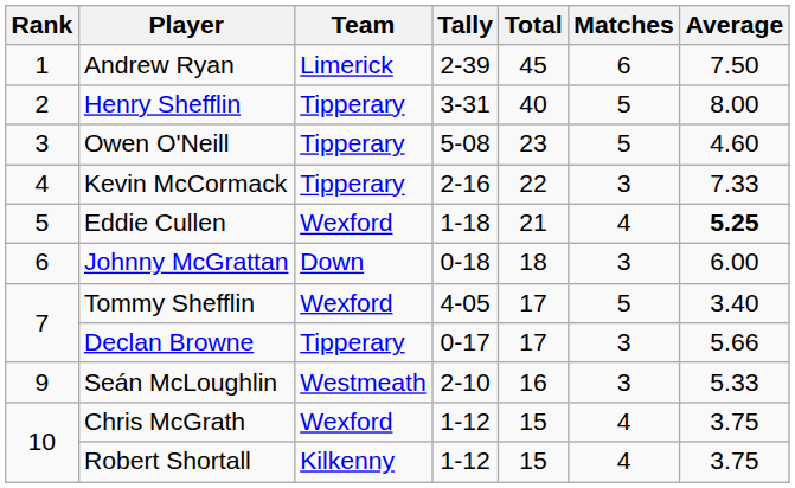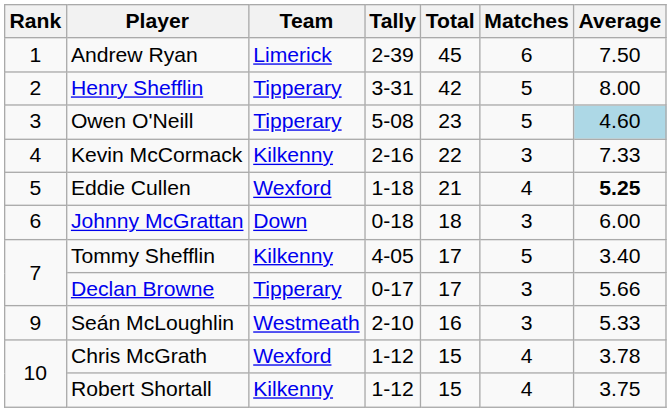 <table class="wikitable">
 <tr>
 <th>Rank</th>
 <th>Player</th>
 <th>Team</th>
 <th>Tally</th>
 <th>Total</th>
 <th>Matches</th>
 <th>Average</th>
 </tr>
 <tr>
 <td rowspan=1 align=center>1</td>
 <td>Andrew Ryan</td>
 <td><a href='#'>Limerick</a></td>
 <td align=center>2-39</td>
 <td align=center>45</td>
 <td align=center>6</td>
 <td align=center>7.50</td>
 </tr>
 <tr>
 <td rowspan=1 align=center>2</td>
 <td><a href='#'>Henry Shefflin</a></td>
 <td><a href='#'>Tipperary</a></td>
 <td align=center>3-31</td>
-<td align=center>40</td>
+<td align=center>42</td>
 <td align=center>5</td>
 <td align=center>8.00</td>
 </tr>
 <tr>
 <td rowspan=1 align=center>3</td>
 <td>Owen O'Neill</td>
 <td><a href='#'>Tipperary</a></td>
 <td align=center>5-08</td>
 <td align=center>23</td>
 <td align=center>5</td>
-<td align=center>4.60</td>
+<td align=center style="background: lightblue;">4.60</td>
 </tr>
 <tr>
 <td rowspan=1 align=center>4</td>
 <td>Kevin McCormack</td>
-<td><a href='#'>Tipperary</a></td>
+<td><a href='#'>Kilkenny</a></td>
 <td align=center>2-16</td>
 <td align=center>22</td>
 <td align=center>3</td>
 <td align=center>7.33</td>
 </tr>
 <tr>
 <td rowspan=1 align=center>5</td>
 <td>Eddie Cullen</td>
 <td><a href='#'>Wexford</a></td>
 <td align=center>1-18</td>
 <td align=center>21</td>
 <td align=center>4</td>
 <td align=center><strong>5.25</strong></td>
 </tr>
 <tr>
 <td rowspan=1 align=center>6</td>
 <td><a href='#'>Johnny McGrattan</a></td>
 <td><a href='#'>Down</a></td>
 <td align=center>0-18</td>
 <td align=center>18</td>
 <td align=center>3</td>
 <td align=center>6.00</td>
 </tr>
 <tr>
 <td rowspan=2 align=center>7</td>
 <td>Tommy Shefflin</td>
-<td><a href='#'>Wexford</a></td>
+<td><a href='#'>Kilkenny</a></td>
 <td align=center>4-05</td>
 <td align=center>17</td>
 <td align=center>5</td>
 <td align=center>3.40</td>
 </tr>
 <tr>
 <td><a href='#'>Declan Browne</a></td>
 <td><a href='#'>Tipperary</a></td>
 <td align=center>0-17</td>
 <td align=center>17</td>
 <td align=center>3</td>
 <td align=center>5.66</td>
 </tr>
 <tr>
 <td rowspan=1 align=center>9</td>
 <td>Seán McLoughlin</td>
 <td><a href='#'>Westmeath</a></td>
 <td align=center>2-10</td>
 <td align=center>16</td>
 <td align=center>3</td>
 <td align=center>5.33</td>
 </tr>
 <tr>
 <td rowspan=2 align=center>10</td>
 <td>Chris McGrath</td>
 <td><a href='#'>Wexford</a></td>
 <td align=center>1-12</td>
 <td align=center>15</td>
 <td align=center>4</td>
-<td align=center>3.75</td>
+<td align=center>3.78</td>
 </tr>
 <tr>
 <td>Robert Shortall</td>
 <td><a href='#'>Kilkenny</a></td>
 <td align=center>1-12</td>
 <td align=center>15</td>
 <td align=center>4</td>
 <td align=center>3.75</td>
 </tr>
 </table>
